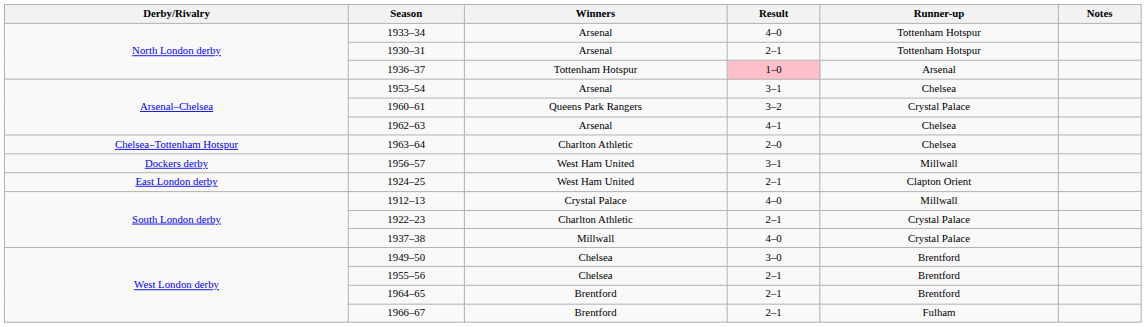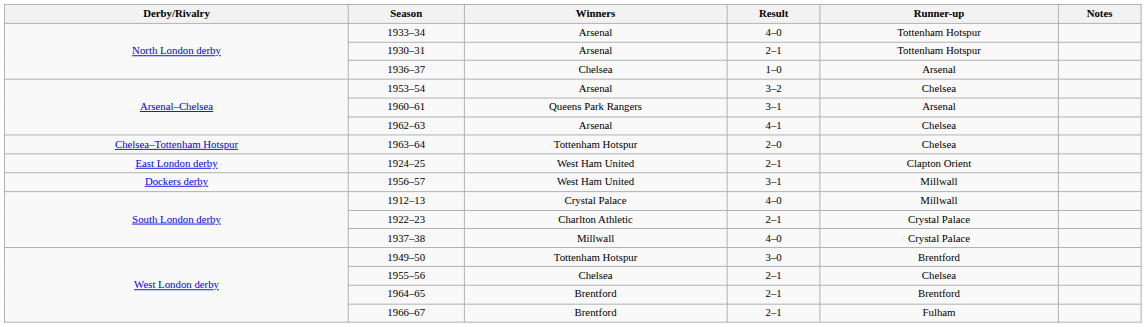 <table class="wikitable sortable" style="text-align: center; width: 100%; font-size: 12px">
 <tr>
 <th>Derby/Rivalry</th>
 <th>Season</th>
 <th>Winners</th>
 <th>Result</th>
 <th>Runner-up</th>
 <th>Notes</th>
 </tr>
 <tr>
 <td rowspan=3><a href='#'>North London derby</a></td>
 <td>1933–34</td>
 <td>Arsenal</td>
 <td>4–0</td>
 <td>Tottenham Hotspur</td>
 <td></td>
 </tr>
 <tr>
 <td>1930–31</td>
 <td>Arsenal</td>
 <td>2–1</td>
 <td>Tottenham Hotspur</td>
 <td></td>
 </tr>
 <tr>
 <td>1936–37</td>
-<td>Tottenham Hotspur</td>
-<td style="background: pink;">1–0</td>
+<td>Chelsea</td>
+<td>1–0</td>
 <td>Arsenal</td>
 <td></td>
 </tr>
 <tr>
 <td rowspan=3><a href='#'>Arsenal–Chelsea</a></td>
 <td>1953–54</td>
 <td>Arsenal</td>
-<td>3–1</td>
+<td>3–2</td>
 <td>Chelsea</td>
 <td></td>
 </tr>
 <tr>
 <td>1960–61</td>
 <td>Queens Park Rangers</td>
-<td>3–2</td>
-<td>Crystal Palace</td>
+<td>3–1</td>
+<td>Arsenal</td>
 <td></td>
 </tr>
 <tr>
 <td>1962–63</td>
 <td>Arsenal</td>
 <td>4–1</td>
 <td>Chelsea</td>
 <td></td>
 </tr>
 <tr>
 <td><a href='#'>Chelsea–Tottenham Hotspur</a></td>
 <td>1963–64</td>
-<td>Charlton Athletic</td>
+<td>Tottenham Hotspur</td>
 <td>2–0</td>
 <td>Chelsea</td>
+<td></td>
+</tr>
+<tr>
+<td><a href='#'>East London derby</a></td>
+<td>1924–25</td>
+<td>West Ham United</td>
+<td>2–1</td>
+<td>Clapton Orient</td>
 <td></td>
 </tr>
 <tr>
 <td><a href='#'>Dockers derby</a></td>
 <td>1956–57</td>
 <td>West Ham United</td>
 <td>3–1</td>
 <td>Millwall</td>
-<td></td>
-</tr>
-<tr>
-<td><a href='#'>East London derby</a></td>
-<td>1924–25</td>
-<td>West Ham United</td>
-<td>2–1</td>
-<td>Clapton Orient</td>
 <td></td>
 </tr>
 <tr>
 <td rowspan=3><a href='#'>South London derby</a></td>
 <td>1912–13</td>
 <td>Crystal Palace</td>
 <td>4–0</td>
 <td>Millwall</td>
 <td></td>
 </tr>
 <tr>
 <td>1922–23</td>
 <td>Charlton Athletic</td>
 <td>2–1</td>
 <td>Crystal Palace</td>
 <td></td>
 </tr>
 <tr>
 <td>1937–38</td>
 <td>Millwall</td>
 <td>4–0</td>
 <td>Crystal Palace</td>
 <td></td>
 </tr>
 <tr>
 <td rowspan=4><a href='#'>West London derby</a></td>
 <td>1949–50</td>
-<td>Chelsea</td>
+<td>Tottenham Hotspur</td>
 <td>3–0</td>
 <td>Brentford</td>
 <td></td>
 </tr>
 <tr>
 <td>1955–56</td>
 <td>Chelsea</td>
 <td>2–1</td>
-<td>Brentford</td>
+<td>Chelsea</td>
 <td></td>
 </tr>
 <tr>
 <td>1964–65</td>
 <td>Brentford</td>
 <td>2–1</td>
 <td>Brentford</td>
 <td></td>
 </tr>
 <tr>
 <td>1966–67</td>
 <td>Brentford</td>
 <td>2–1</td>
 <td>Fulham</td>
 <td></td>
 </tr>
 </table>
